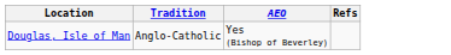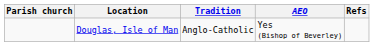 <table class="wikitable sortable">
 <tr>
+<th>Parish church</th>
 <th>Location</th>
 <th><a href='#'>Tradition</a></th>
 <th><em><a href='#'>AEO</a></em></th>
 <th>Refs</th>
 </tr>
 <tr>
+<td></td>
 <td><a href='#'>Douglas, Isle of Man</a></td>
 <td>Anglo-Catholic</td>
 <td>Yes <br> <small>(Bishop of Beverley)</small></td>
 <td></td>
 </tr>
 </table>
